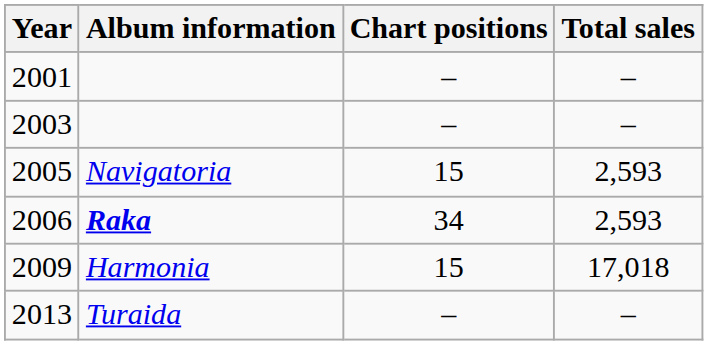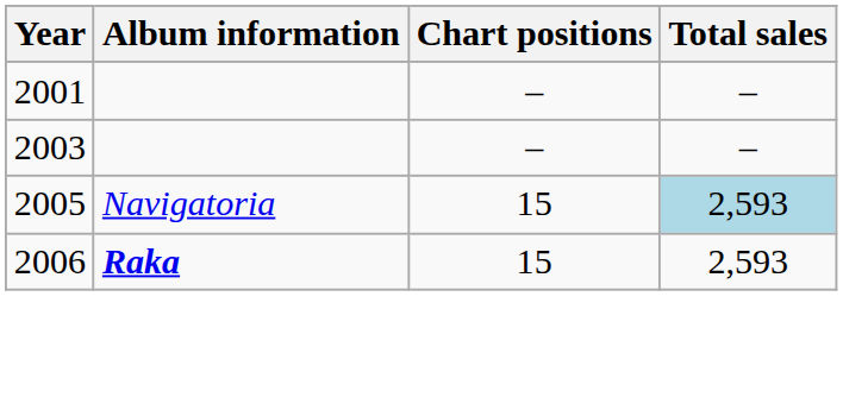 <table class="wikitable">
 <tr>
 <th rowspan="1">Year</th>
 <th rowspan="1">Album information</th>
 <th colspan="1">Chart positions<br></th>
 <th colspan="1">Total sales<br></th>
 </tr>
 <tr>
 <td align="center">2001</td>
 <td><br></td>
 <td align="center">–</td>
 <td align="center">–</td>
 </tr>
 <tr>
 <td align="center">2003</td>
 <td><br></td>
 <td align="center">–</td>
 <td align="center">–</td>
 </tr>
 <tr>
 <td align="center">2005</td>
 <td><em><a href='#'>Navigatoria</a></em><br></td>
 <td align="center">15</td>
-<td align="center">2,593</td>
+<td align="center" style="background: lightblue;">2,593</td>
 </tr>
 <tr>
 <td align="center">2006</td>
 <td><strong><em><a href='#'>Raka</a></em><br></strong></td>
-<td align="center">34</td>
+<td align="center">15</td>
 <td align="center">2,593</td>
 </tr>
-<tr>
-<td align="center">2009</td>
-<td><em><a href='#'>Harmonia</a></em><br></td>
-<td align="center">15</td>
-<td align="center">17,018</td>
-</tr>
-<tr>
-<td align="center">2013</td>
-<td><em><a href='#'>Turaida</a></em><br></td>
-<td align="center">–</td>
-<td align="center">–</td>
-</tr>
 </table>
